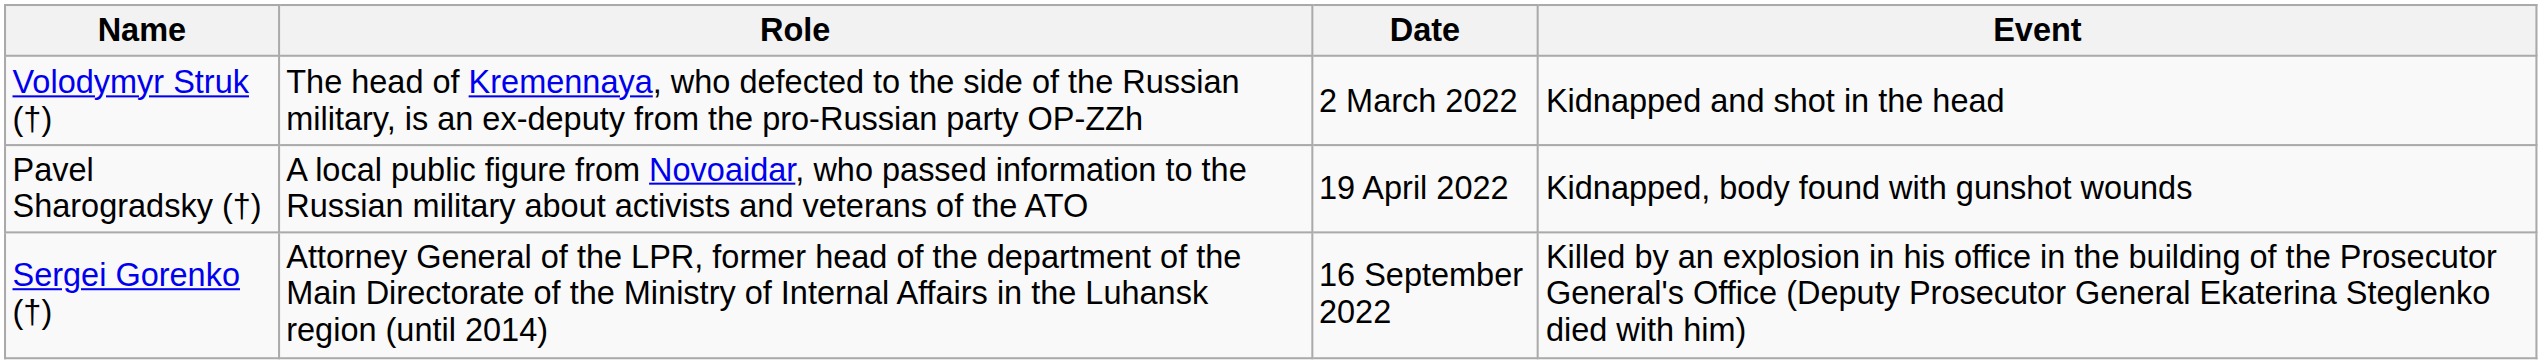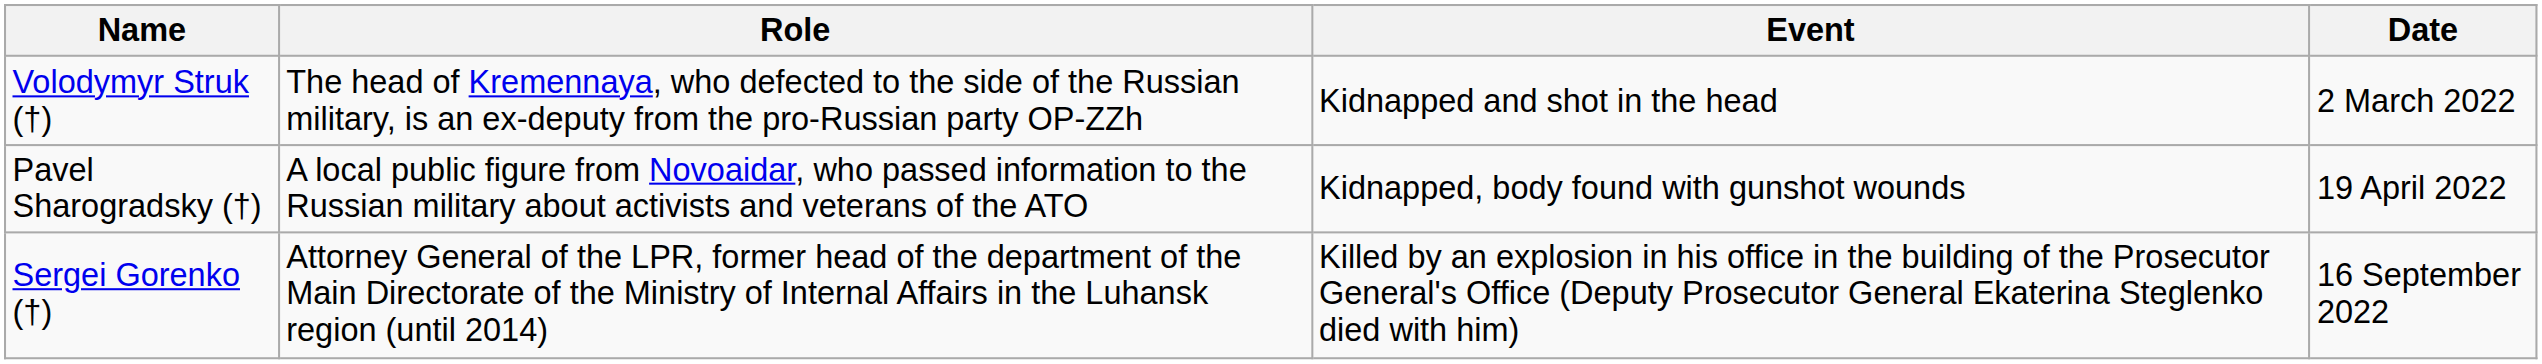 <table class="wikitable sortable">
 <tr>
 <th>Name</th>
 <th>Role</th>
+<th>Event</th>
 <th>Date</th>
-<th>Event</th>
 </tr>
 <tr>
 <td><a href='#'>Volodymyr Struk</a> (†)</td>
 <td>The head of <a href='#'>Kremennaya</a>, who defected to the side of the Russian military, is an ex-deputy from the pro-Russian party OP-ZZh</td>
+<td>Kidnapped and shot in the head</td>
 <td>2 March 2022</td>
-<td>Kidnapped and shot in the head</td>
 </tr>
 <tr>
 <td>Pavel Sharogradsky (†)</td>
 <td>A local public figure from <a href='#'>Novoaidar</a>, who passed information to the Russian military about activists and veterans of the ATO</td>
+<td>Kidnapped, body found with gunshot wounds</td>
 <td>19 April 2022</td>
-<td>Kidnapped, body found with gunshot wounds</td>
 </tr>
 <tr>
 <td><a href='#'>Sergei Gorenko</a> (†)</td>
 <td>Attorney General of the LPR, former head of the department of the Main Directorate of the Ministry of Internal Affairs in the Luhansk region (until 2014)</td>
+<td>Killed by an explosion in his office in the building of the Prosecutor General's Office (Deputy Prosecutor General Ekaterina Steglenko died with him)</td>
 <td>16 September 2022</td>
-<td>Killed by an explosion in his office in the building of the Prosecutor General's Office (Deputy Prosecutor General Ekaterina Steglenko died with him)</td>
 </tr>
 </table>
